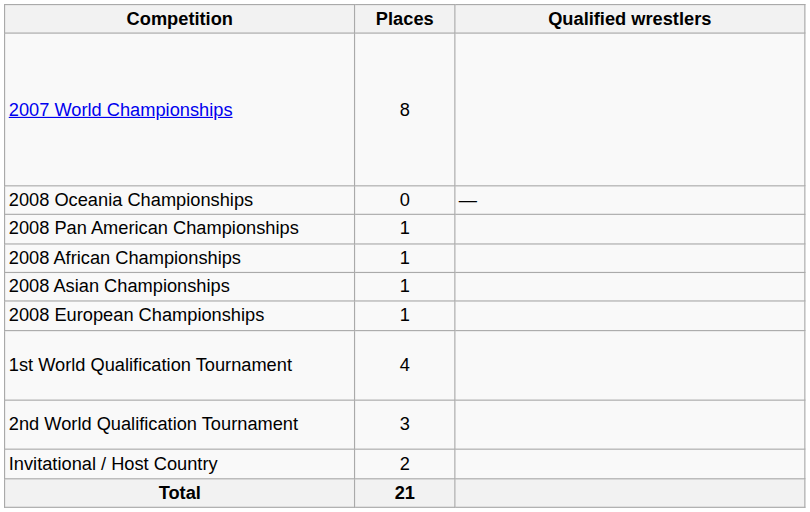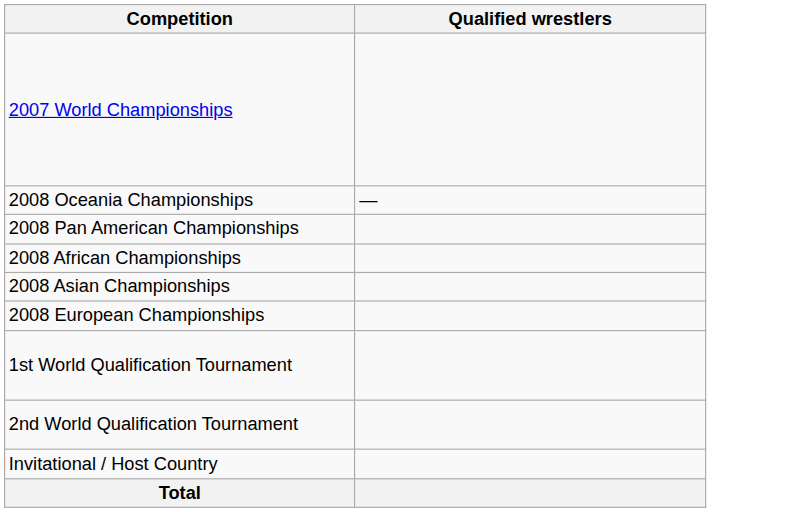 <table class = "wikitable">
 <tr>
 <th width=300>Competition</th>
-<th width=80>Places</th>
 <th width=300>Qualified wrestlers</th>
 </tr>
 <tr>
 <td><a href='#'>2007 World Championships</a></td>
-<td align="center">8</td>
 <td><br><br><br><br><br><br><br></td>
 </tr>
 <tr>
 <td>2008 Oceania Championships</td>
-<td align="center">0</td>
 <td>—</td>
 </tr>
 <tr>
 <td>2008 Pan American Championships</td>
-<td align="center">1</td>
 <td></td>
 </tr>
 <tr>
 <td>2008 African Championships</td>
-<td align="center">1</td>
 <td></td>
 </tr>
 <tr>
 <td>2008 Asian Championships</td>
-<td align="center">1</td>
 <td></td>
 </tr>
 <tr>
 <td>2008 European Championships</td>
-<td align="center">1</td>
 <td></td>
 </tr>
 <tr>
 <td>1st World Qualification Tournament</td>
-<td align="center">4</td>
 <td><br><br><br></td>
 </tr>
 <tr>
 <td>2nd World Qualification Tournament</td>
-<td align="center">3</td>
 <td><br><br></td>
 </tr>
 <tr>
 <td>Invitational / Host Country</td>
-<td align="center">2</td>
 <td><br></td>
 </tr>
 <tr>
 <th>Total</th>
-<th>21</th>
 <th></th>
 </tr>
 </table>
